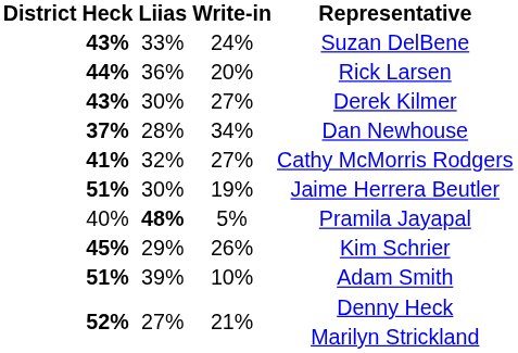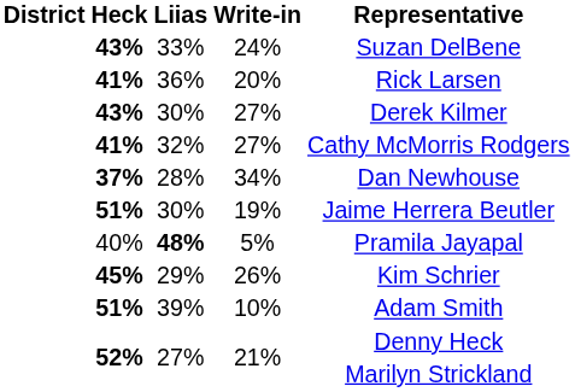 <table class=sortable wikitable>
 <tr>
 <th>District</th>
 <th>Heck</th>
 <th>Liias</th>
 <th>Write-in</th>
 <th>Representative</th>
 </tr>
 <tr align=center>
 <th></th>
 <td><strong>43%</strong></td>
 <td>33%</td>
 <td>24%</td>
 <td><a href='#'>Suzan DelBene</a></td>
 </tr>
 <tr align=center>
 <th></th>
-<td><strong>44%</strong></td>
+<td><strong>41%</strong></td>
 <td>36%</td>
 <td>20%</td>
 <td><a href='#'>Rick Larsen</a></td>
 </tr>
 <tr align=center>
 <th></th>
 <td><strong>43%</strong></td>
 <td>30%</td>
 <td>27%</td>
 <td><a href='#'>Derek Kilmer</a></td>
 </tr>
 <tr align=center>
 <th></th>
+<td><strong>41%</strong></td>
+<td>32%</td>
+<td>27%</td>
+<td><a href='#'>Cathy McMorris Rodgers</a></td>
+</tr>
+<tr align=center>
+<th></th>
 <td><strong>37%</strong></td>
 <td>28%</td>
 <td>34%</td>
 <td><a href='#'>Dan Newhouse</a></td>
-</tr>
-<tr align=center>
-<th></th>
-<td><strong>41%</strong></td>
-<td>32%</td>
-<td>27%</td>
-<td><a href='#'>Cathy McMorris Rodgers</a></td>
 </tr>
 <tr align=center>
 <th></th>
 <td><strong>51%</strong></td>
 <td>30%</td>
 <td>19%</td>
 <td><a href='#'>Jaime Herrera Beutler</a></td>
 </tr>
 <tr align=center>
 <th></th>
 <td>40%</td>
 <td><strong>48%</strong></td>
 <td>5%</td>
 <td><a href='#'>Pramila Jayapal</a></td>
 </tr>
 <tr align=center>
 <th></th>
 <td><strong>45%</strong></td>
 <td>29%</td>
 <td>26%</td>
 <td><a href='#'>Kim Schrier</a></td>
 </tr>
 <tr align=center>
 <th></th>
 <td><strong>51%</strong></td>
 <td>39%</td>
 <td>10%</td>
 <td><a href='#'>Adam Smith</a></td>
 </tr>
 <tr align=center>
 <th rowspan=2 ></th>
 <td rowspan=2><strong>52%</strong></td>
 <td rowspan=2>27%</td>
 <td rowspan=2>21%</td>
 <td><a href='#'>Denny Heck</a></td>
 </tr>
 <tr align=center>
 <td><a href='#'>Marilyn Strickland</a></td>
 </tr>
 </table>
